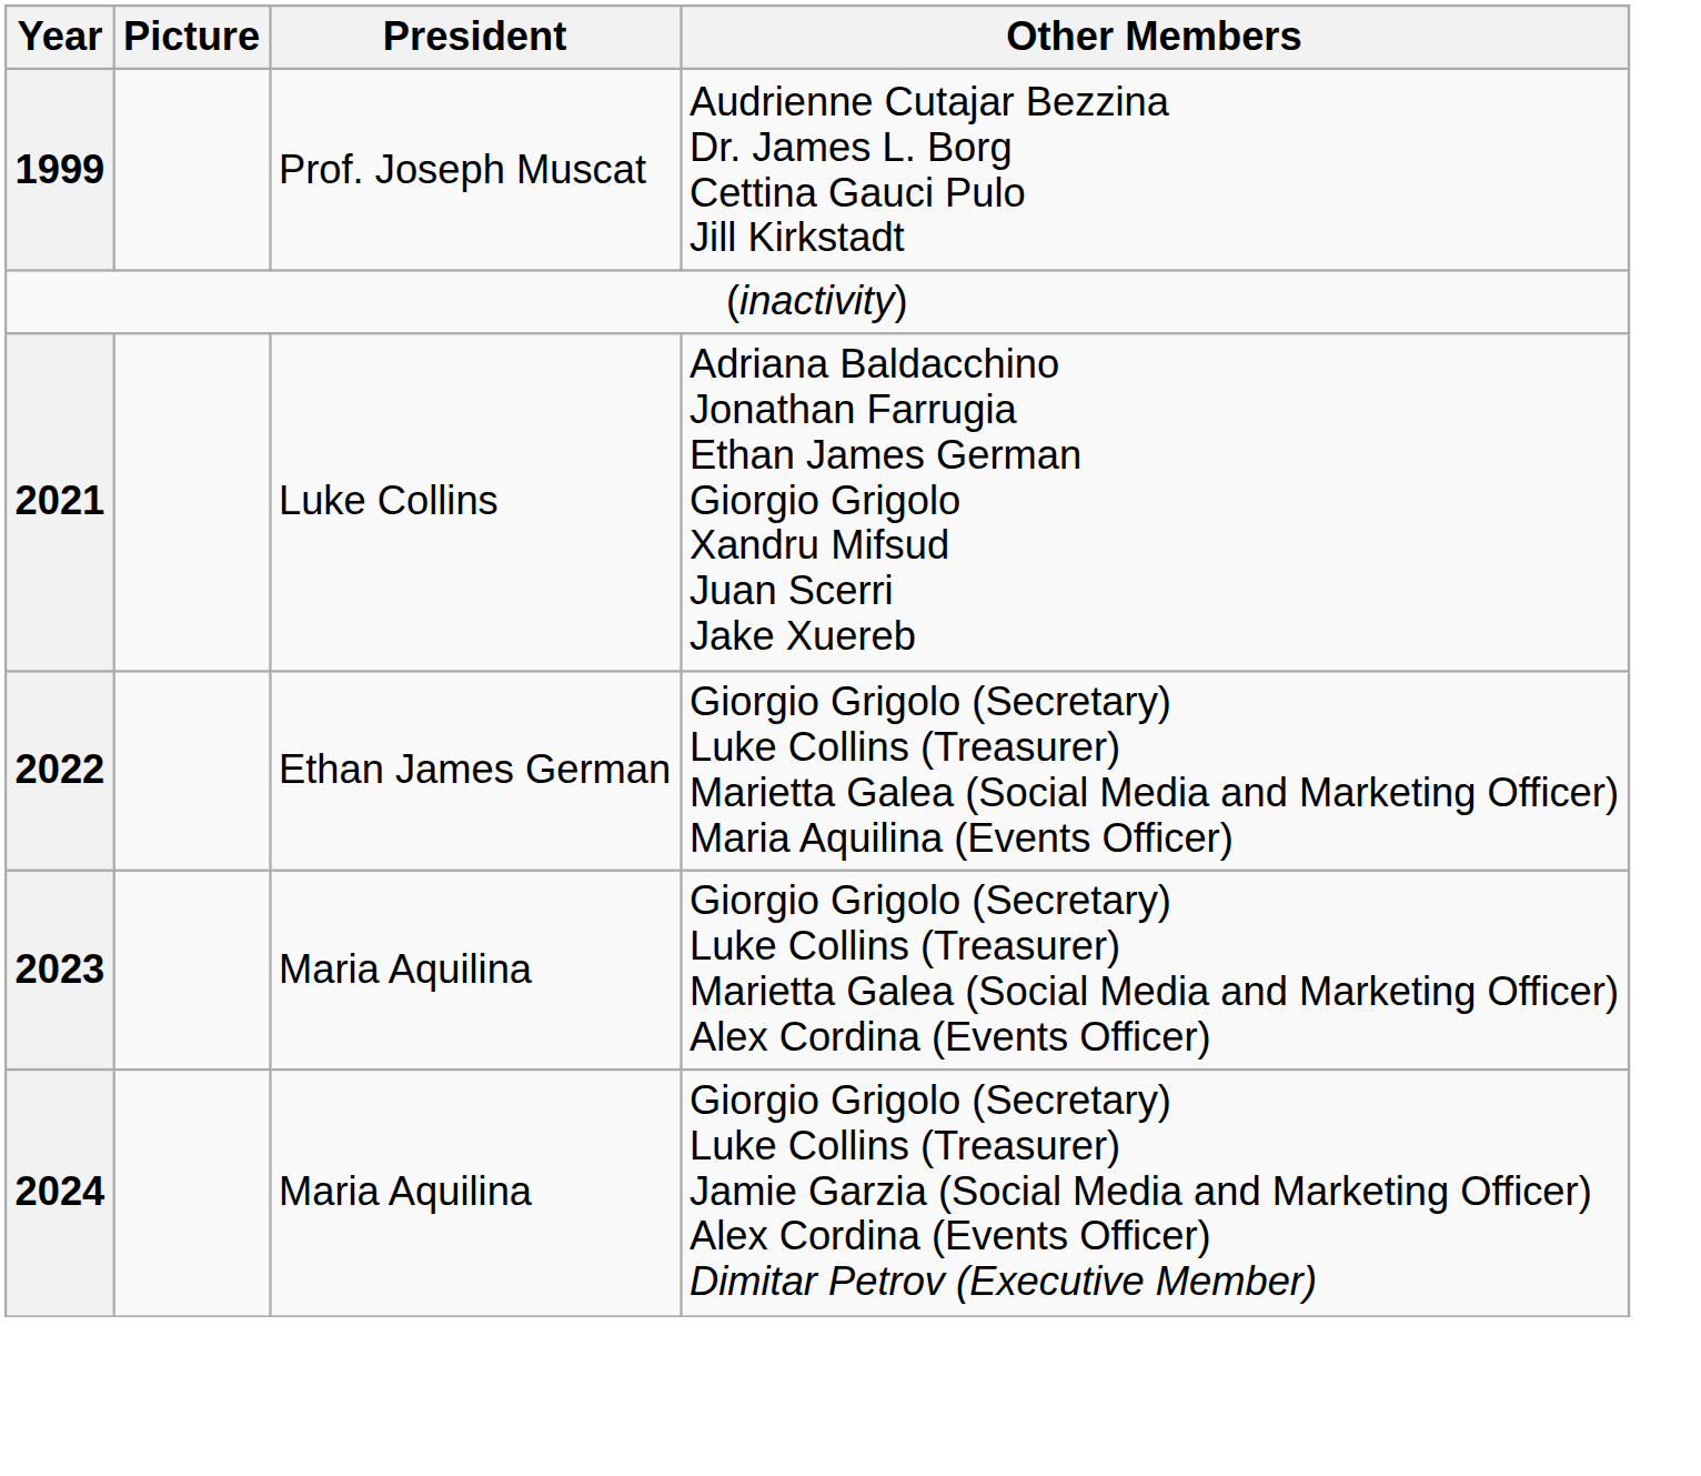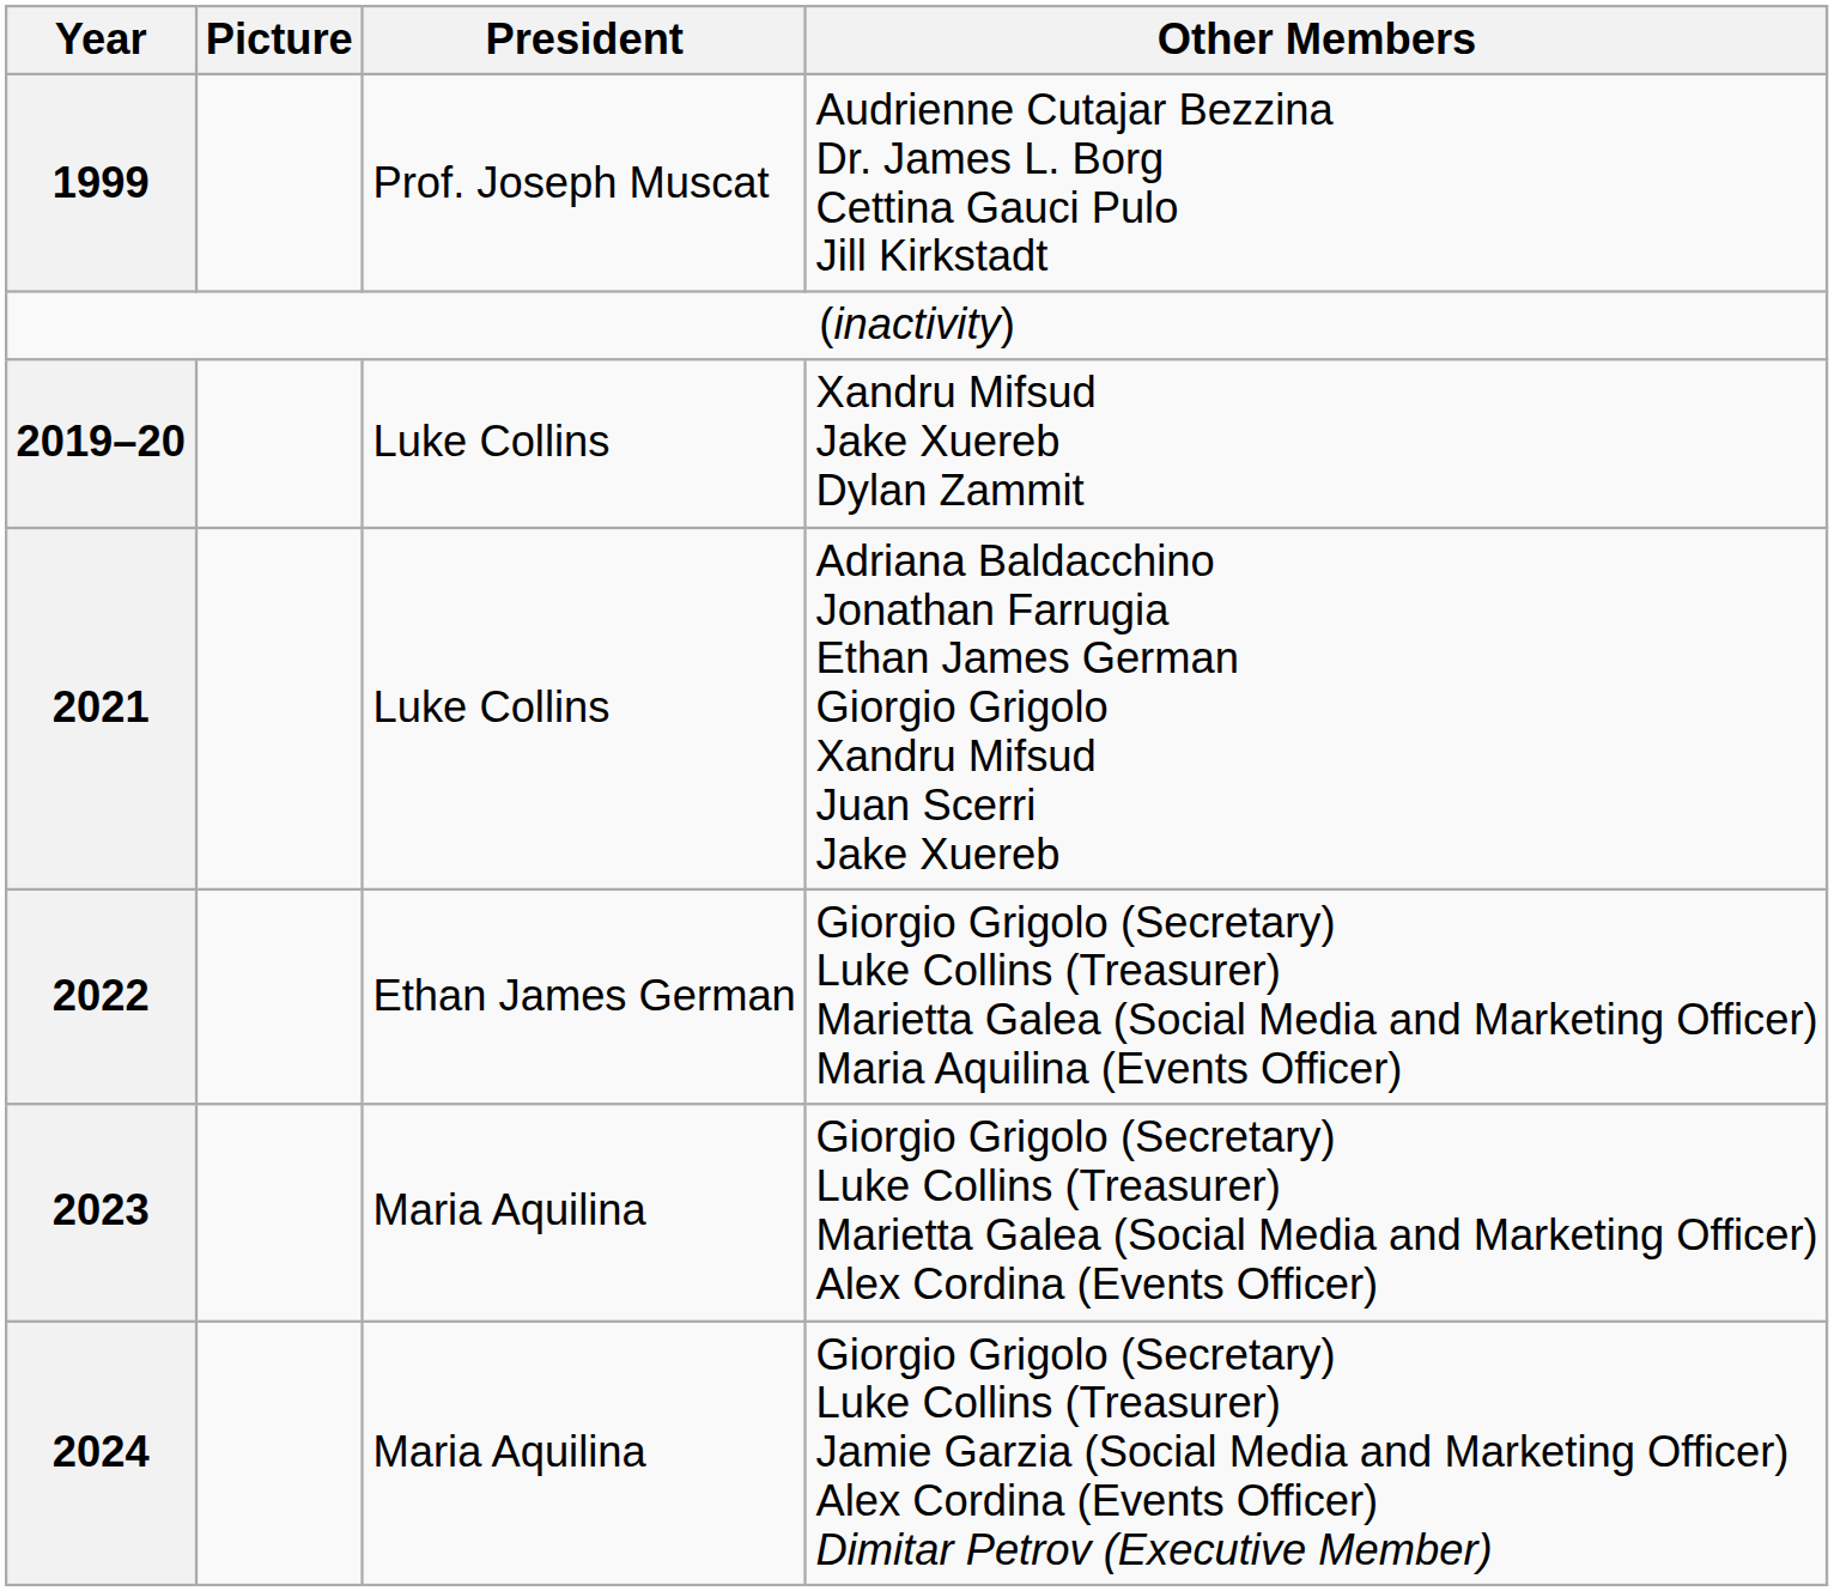 <table class="wikitable sortable plainrowheaders">
 <tr>
 <th scope="col">Year</th>
 <th scope="col" class="unsortable">Picture</th>
 <th scope="col" class="unsortable">President</th>
 <th scope="col" class="unsortable">Other Members</th>
 </tr>
 <tr>
 <th scope="row" style=text-align:center>1999</th>
 <td></td>
 <td>Prof. Joseph Muscat</td>
 <td>Audrienne Cutajar Bezzina <br> Dr. James L. Borg <br> Cettina Gauci Pulo <br> Jill Kirkstadt</td>
 </tr>
 <tr>
 <td colspan="4" style=text-align:center>(<em>inactivity</em>)</td>
+</tr>
+<tr>
+<th scope="row"  style=text-align:center>2019–20</th>
+<td></td>
+<td>Luke Collins</td>
+<td>Xandru Mifsud <br> Jake Xuereb <br> Dylan Zammit</td>
 </tr>
 <tr>
 <th scope="row"  style=text-align:center>2021</th>
 <td></td>
 <td>Luke Collins</td>
 <td>Adriana Baldacchino <br> Jonathan Farrugia <br> Ethan James German <br> Giorgio Grigolo <br> Xandru Mifsud <br> Juan Scerri <br> Jake Xuereb</td>
 </tr>
 <tr>
 <th scope="row"  style=text-align:center>2022</th>
 <td><br></td>
 <td>Ethan James German</td>
 <td>Giorgio Grigolo (Secretary) <br> Luke Collins (Treasurer) <br> Marietta Galea (Social Media and Marketing Officer) <br> Maria Aquilina (Events Officer)</td>
 </tr>
 <tr>
 <th scope="row"  style=text-align:center>2023</th>
 <td></td>
 <td>Maria Aquilina</td>
 <td>Giorgio Grigolo (Secretary) <br> Luke Collins (Treasurer) <br> Marietta Galea (Social Media and Marketing Officer) <br> Alex Cordina (Events Officer)</td>
 </tr>
 <tr>
 <th scope="row"  style=text-align:center>2024</th>
 <td><br></td>
 <td>Maria Aquilina</td>
 <td>Giorgio Grigolo (Secretary) <br> Luke Collins (Treasurer) <br> Jamie Garzia (Social Media and Marketing Officer) <br> Alex Cordina (Events Officer) <br> <i>Dimitar Petrov (Executive Member)</i></td>
 </tr>
 </table>
